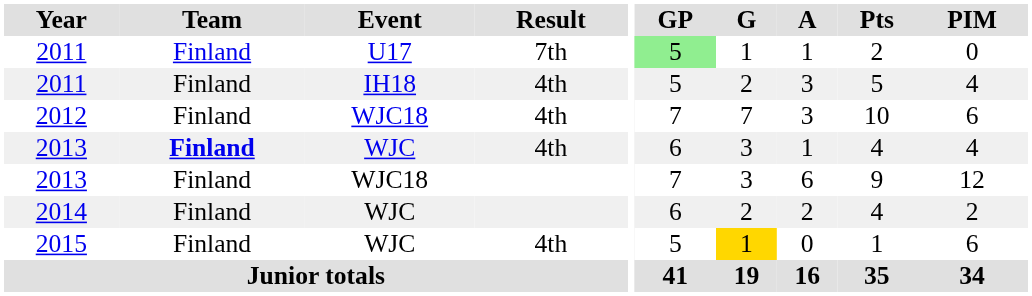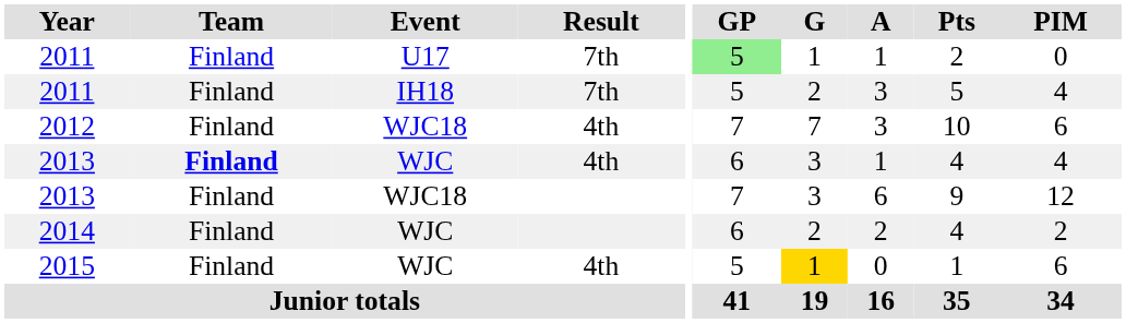 <table border="0" cellpadding="1" cellspacing="0" ID="Table3" style="text-align:center; width:40em">
 <tr ALIGN="center" bgcolor="#e0e0e0">
 <th>Year</th>
 <th>Team</th>
 <th>Event</th>
 <th>Result</th>
 <th rowspan="99" bgcolor="#ffffff"></th>
 <th>GP</th>
 <th>G</th>
 <th>A</th>
 <th>Pts</th>
 <th>PIM</th>
 </tr>
 <tr>
 <td><a href='#'>2011</a></td>
 <td><a href='#'>Finland</a></td>
 <td><a href='#'>U17</a></td>
 <td>7th</td>
 <td style="background: lightgreen;">5</td>
 <td>1</td>
 <td>1</td>
 <td>2</td>
 <td>0</td>
 </tr>
 <tr bgcolor="#f0f0f0">
 <td><a href='#'>2011</a></td>
 <td>Finland</td>
 <td><a href='#'>IH18</a></td>
-<td>4th</td>
+<td>7th</td>
 <td>5</td>
 <td>2</td>
 <td>3</td>
 <td>5</td>
 <td>4</td>
 </tr>
 <tr>
 <td><a href='#'>2012</a></td>
 <td>Finland</td>
 <td><a href='#'>WJC18</a></td>
 <td>4th</td>
 <td>7</td>
 <td>7</td>
 <td>3</td>
 <td>10</td>
 <td>6</td>
 </tr>
 <tr bgcolor="#f0f0f0">
 <td><a href='#'>2013</a></td>
 <td><strong><a href='#'>Finland</a></strong></td>
 <td><a href='#'>WJC</a></td>
 <td>4th</td>
 <td>6</td>
 <td>3</td>
 <td>1</td>
 <td>4</td>
 <td>4</td>
 </tr>
 <tr>
 <td><a href='#'>2013</a></td>
 <td>Finland</td>
 <td>WJC18</td>
 <td></td>
 <td>7</td>
 <td>3</td>
 <td>6</td>
 <td>9</td>
 <td>12</td>
 </tr>
 <tr bgcolor="#f0f0f0">
 <td><a href='#'>2014</a></td>
 <td>Finland</td>
 <td>WJC</td>
 <td></td>
 <td>6</td>
 <td>2</td>
 <td>2</td>
 <td>4</td>
 <td>2</td>
 </tr>
 <tr>
 <td><a href='#'>2015</a></td>
 <td>Finland</td>
 <td>WJC</td>
 <td>4th</td>
 <td>5</td>
 <td style="background: gold;">1</td>
 <td>0</td>
 <td>1</td>
 <td>6</td>
 </tr>
 <tr bgcolor="#e0e0e0">
 <th colspan="4">Junior totals</th>
 <th>41</th>
 <th>19</th>
 <th>16</th>
 <th>35</th>
 <th>34</th>
 </tr>
 </table>
